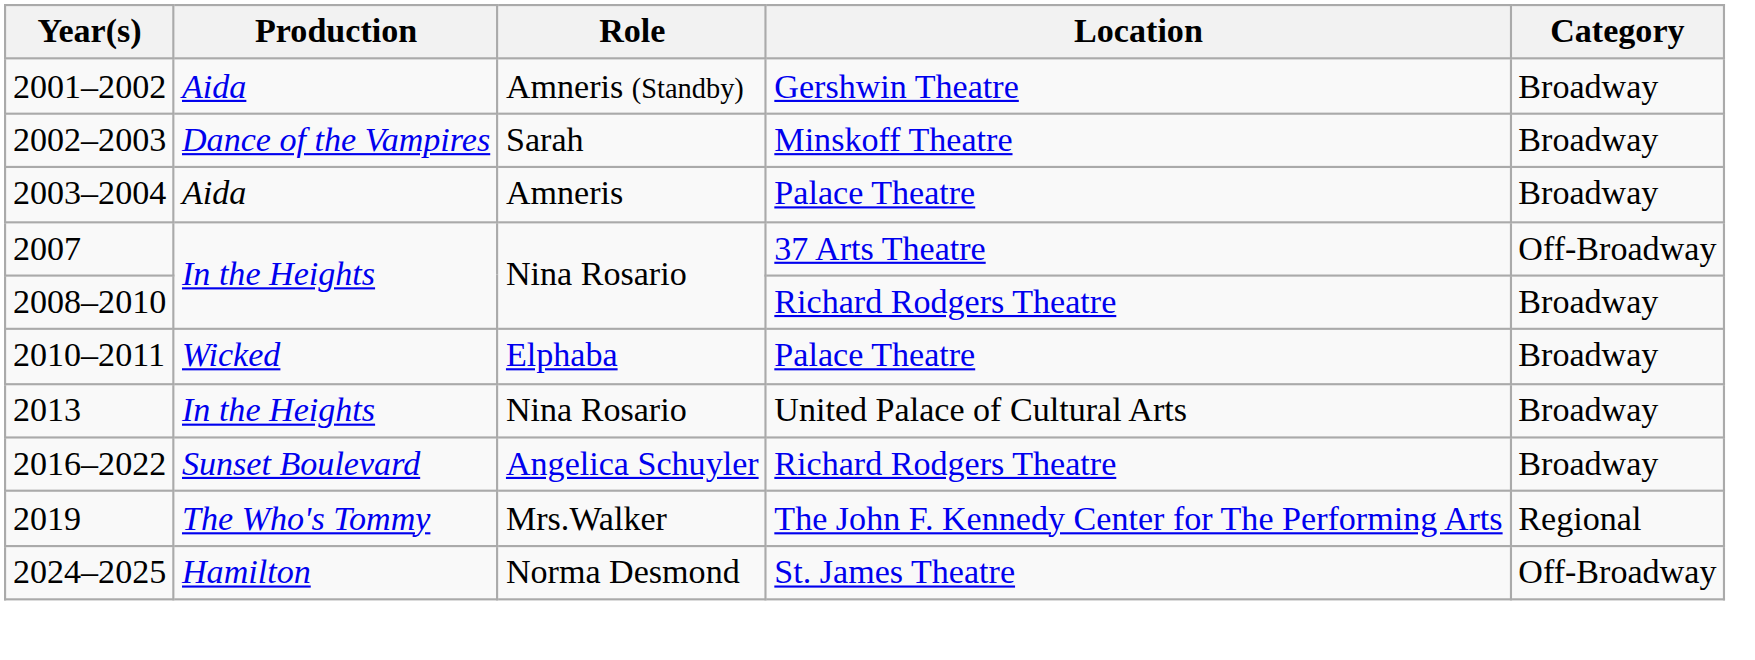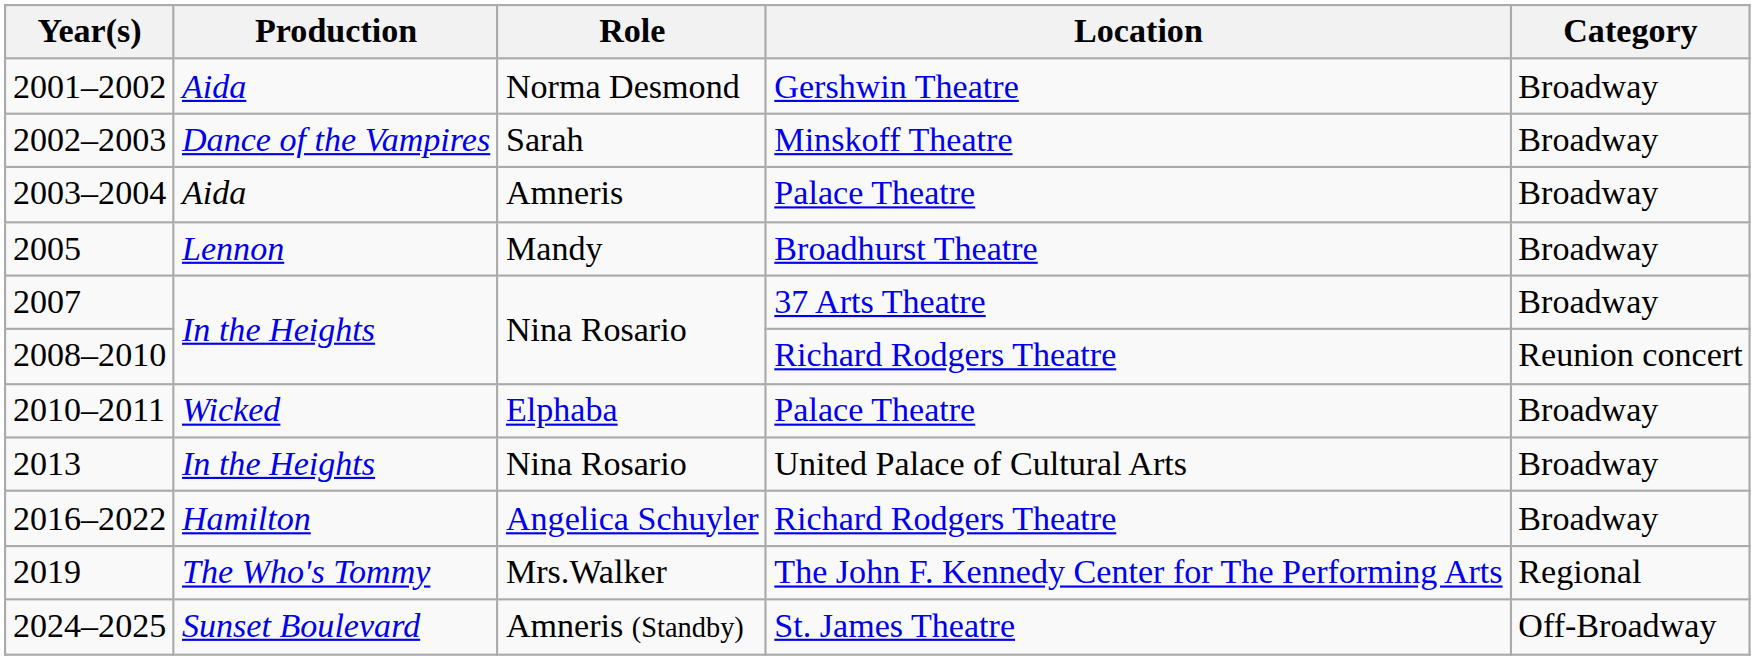 <table class="wikitable">
 <tr>
 <th>Year(s)</th>
 <th>Production</th>
 <th>Role</th>
 <th>Location</th>
 <th>Category</th>
 </tr>
 <tr>
 <td>2001–2002</td>
 <td><em><a href='#'>Aida</a></em></td>
-<td>Amneris <small>(Standby)</small></td>
+<td>Norma Desmond</td>
 <td><a href='#'>Gershwin Theatre</a></td>
 <td>Broadway</td>
 </tr>
 <tr>
 <td>2002–2003</td>
 <td><em><a href='#'>Dance of the Vampires</a></em></td>
 <td>Sarah</td>
 <td><a href='#'>Minskoff Theatre</a></td>
 <td>Broadway</td>
 </tr>
 <tr>
 <td>2003–2004</td>
 <td><em>Aida</em></td>
 <td>Amneris</td>
 <td><a href='#'>Palace Theatre</a></td>
 <td>Broadway</td>
 </tr>
 <tr>
+<td>2005</td>
+<td><em><a href='#'>Lennon</a></em></td>
+<td>Mandy</td>
+<td><a href='#'>Broadhurst Theatre</a></td>
+<td>Broadway</td>
+</tr>
+<tr>
 <td>2007</td>
 <td rowspan="2"><em><a href='#'>In the Heights</a></em></td>
 <td rowspan="2">Nina Rosario</td>
 <td><a href='#'>37 Arts Theatre</a></td>
-<td>Off-Broadway</td>
+<td>Broadway</td>
 </tr>
 <tr>
 <td>2008–2010</td>
 <td><a href='#'>Richard Rodgers Theatre</a></td>
-<td>Broadway</td>
+<td>Reunion concert</td>
 </tr>
 <tr>
 <td>2010–2011</td>
 <td><em><a href='#'>Wicked</a></em></td>
 <td><a href='#'>Elphaba</a></td>
 <td><a href='#'>Palace Theatre</a></td>
 <td>Broadway</td>
 </tr>
 <tr>
 <td>2013</td>
 <td><em><a href='#'>In the Heights</a></em></td>
 <td>Nina Rosario</td>
 <td>United Palace of Cultural Arts</td>
 <td>Broadway</td>
 </tr>
 <tr>
 <td>2016–2022</td>
-<td><a href='#'><em>Sunset Boulevard</em></a></td>
+<td><em><a href='#'>Hamilton</a></em></td>
 <td><a href='#'>Angelica Schuyler</a></td>
 <td><a href='#'>Richard Rodgers Theatre</a></td>
 <td>Broadway</td>
 </tr>
 <tr>
 <td>2019</td>
 <td><em><a href='#'>The Who's Tommy</a></em></td>
 <td>Mrs.Walker</td>
 <td><a href='#'>The John F. Kennedy Center for The Performing Arts</a></td>
 <td>Regional</td>
 </tr>
 <tr>
 <td>2024–2025</td>
-<td><em><a href='#'>Hamilton</a></em></td>
-<td>Norma Desmond</td>
+<td><a href='#'><em>Sunset Boulevard</em></a></td>
+<td>Amneris <small>(Standby)</small></td>
 <td><a href='#'>St. James Theatre</a></td>
 <td>Off-Broadway</td>
 </tr>
 </table>
